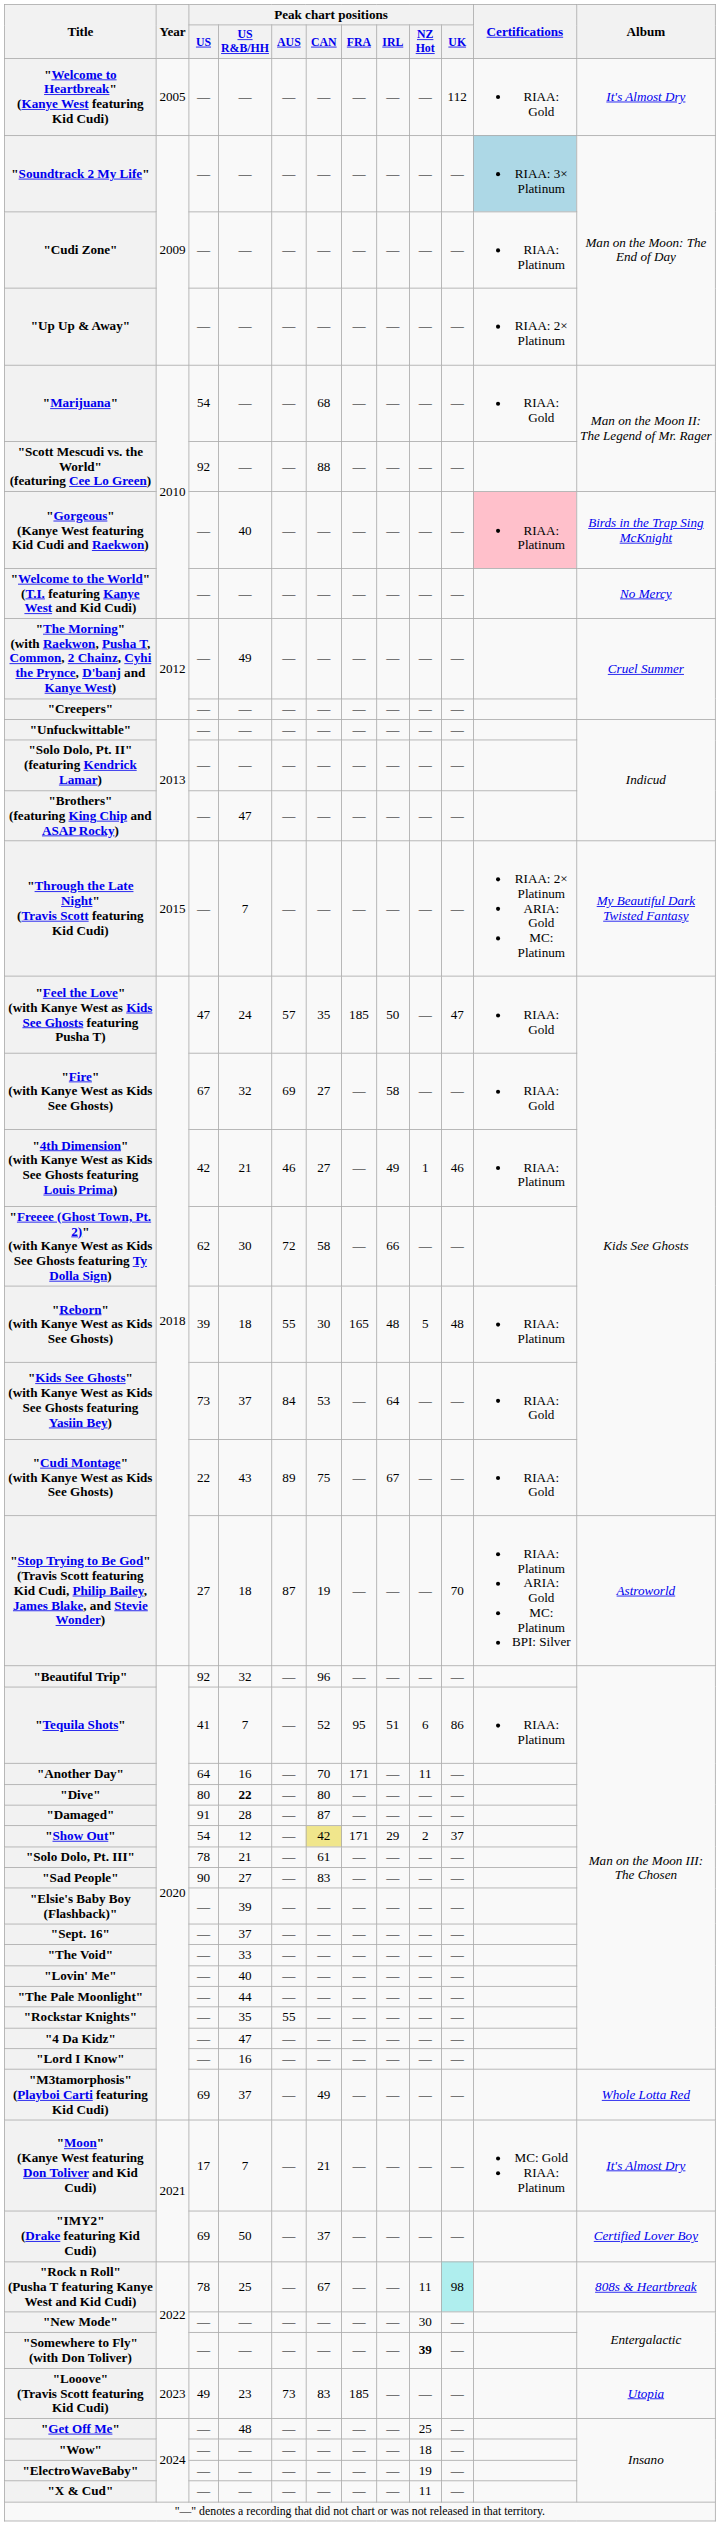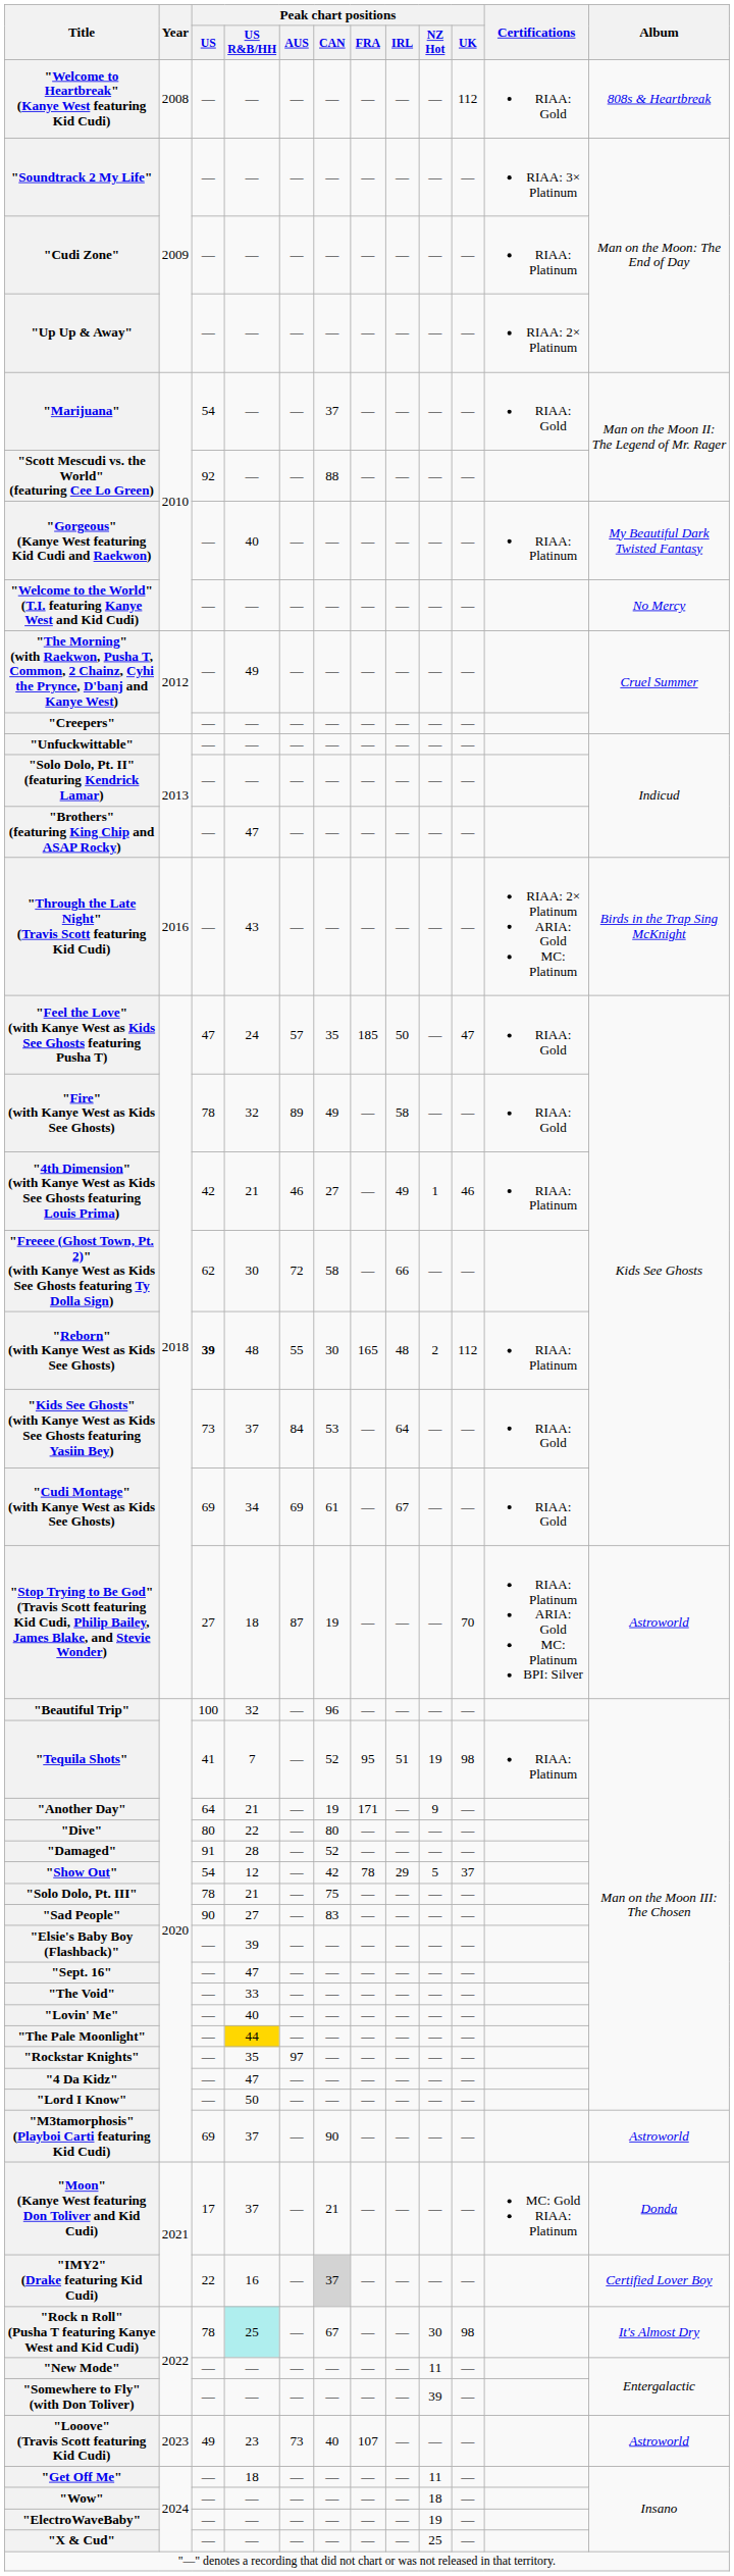 <table class="wikitable plainrowheaders" style="text-align:center;" border="1">
 <tr>
 <th scope="col" rowspan="2" style="width:14em;">Title</th>
 <th scope="col" rowspan="2" style="width:1em;">Year</th>
 <th scope="col" colspan="8">Peak chart positions</th>
 <th scope="col" rowspan="2" style="width:9em;"><a href='#'>Certifications</a></th>
 <th scope="col" rowspan="2" style="width:16em;">Album</th>
 </tr>
 <tr>
 <th scope="col" style="width:3em;font-size:90%;"><a href='#'>US</a><br></th>
 <th scope="col" style="width:3em;font-size:90%;"><a href='#'>US<br>R&B/HH</a><br></th>
 <th scope="col" style="width:3em;font-size:90%;"><a href='#'>AUS</a><br></th>
 <th scope="col" style="width:3em;font-size:90%;"><a href='#'>CAN</a><br></th>
 <th scope="col" style="width:3em;font-size:90%;"><a href='#'>FRA</a><br></th>
 <th scope="col" style="width:3em;font-size:90%;"><a href='#'>IRL</a><br></th>
 <th scope="col" style="width:3em;font-size:90%;"><a href='#'>NZ<br>Hot</a><br></th>
 <th scope="col" style="width:3em;font-size:90%;"><a href='#'>UK</a><br></th>
 </tr>
 <tr>
 <th scope="row">"<a href='#'>Welcome to Heartbreak</a>"<br><span>(<a href='#'>Kanye West</a> featuring Kid Cudi)</span></th>
-<td>2005</td>
+<td>2008</td>
 <td>—</td>
 <td>—</td>
 <td>—</td>
 <td>—</td>
 <td>—</td>
 <td>—</td>
 <td>—</td>
 <td>112</td>
 <td><br><ul><li>RIAA: Gold</li></ul></td>
-<td><em><a href='#'>It's Almost Dry</a></em></td>
+<td><em><a href='#'>808s & Heartbreak</a></em></td>
 </tr>
 <tr>
 <th scope="row">"<a href='#'>Soundtrack 2 My Life</a>"</th>
 <td rowspan="3">2009</td>
 <td>—</td>
 <td>—</td>
 <td>—</td>
 <td>—</td>
 <td>—</td>
 <td>—</td>
 <td>—</td>
 <td>—</td>
-<td style="background: lightblue;"><br><ul><li>RIAA: 3× Platinum</li></ul></td>
+<td><br><ul><li>RIAA: 3× Platinum</li></ul></td>
 <td rowspan="3"><em>Man on the Moon: The End of Day</em></td>
 </tr>
 <tr>
 <th scope="row">"Cudi Zone"</th>
 <td>—</td>
 <td>—</td>
 <td>—</td>
 <td>—</td>
 <td>—</td>
 <td>—</td>
 <td>—</td>
 <td>—</td>
 <td><br><ul><li>RIAA: Platinum</li></ul></td>
 </tr>
 <tr>
 <th scope="row">"Up Up & Away"</th>
 <td>—</td>
 <td>—</td>
 <td>—</td>
 <td>—</td>
 <td>—</td>
 <td>—</td>
 <td>—</td>
 <td>—</td>
 <td><br><ul><li>RIAA: 2× Platinum</li></ul></td>
 </tr>
 <tr>
 <th scope="row">"<a href='#'>Marijuana</a>"</th>
 <td rowspan="4">2010</td>
 <td>54</td>
 <td>—</td>
 <td>—</td>
-<td>68</td>
+<td>37</td>
 <td>—</td>
 <td>—</td>
 <td>—</td>
 <td>—</td>
 <td><br><ul><li>RIAA: Gold</li></ul></td>
 <td rowspan="2"><em>Man on the Moon II: The Legend of Mr. Rager</em></td>
 </tr>
 <tr>
 <th scope="row">"Scott Mescudi vs. the World"<br><span>(featuring <a href='#'>Cee Lo Green</a>)</span></th>
 <td>92</td>
 <td>—</td>
 <td>—</td>
 <td>88</td>
 <td>—</td>
 <td>—</td>
 <td>—</td>
 <td>—</td>
 <td></td>
 </tr>
 <tr>
 <th scope="row">"<a href='#'>Gorgeous</a>"<br><span>(Kanye West featuring Kid Cudi and <a href='#'>Raekwon</a>)</span></th>
 <td>—</td>
 <td>40</td>
 <td>—</td>
 <td>—</td>
 <td>—</td>
 <td>—</td>
 <td>—</td>
 <td>—</td>
-<td style="background: pink;"><br><ul><li>RIAA: Platinum</li></ul></td>
-<td><em><a href='#'>Birds in the Trap Sing McKnight</a></em></td>
+<td><br><ul><li>RIAA: Platinum</li></ul></td>
+<td><em><a href='#'>My Beautiful Dark Twisted Fantasy</a></em></td>
 </tr>
 <tr>
 <th scope="row">"<a href='#'>Welcome to the World</a>"<br><span>(<a href='#'>T.I.</a> featuring <a href='#'>Kanye West</a> and Kid Cudi)</span></th>
 <td>—</td>
 <td>—</td>
 <td>—</td>
 <td>—</td>
 <td>—</td>
 <td>—</td>
 <td>—</td>
 <td>—</td>
 <td></td>
 <td><em><a href='#'>No Mercy</a></em></td>
 </tr>
 <tr>
 <th scope="row">"<a href='#'>The Morning</a>"<br><span>(with <a href='#'>Raekwon</a>, <a href='#'>Pusha T</a>, <a href='#'>Common</a>, <a href='#'>2 Chainz</a>, <a href='#'>Cyhi the Prynce</a>, <a href='#'>D'banj</a> and <a href='#'>Kanye West</a>)</span></th>
 <td rowspan="2">2012</td>
 <td>—</td>
 <td>49</td>
 <td>—</td>
 <td>—</td>
 <td>—</td>
 <td>—</td>
 <td>—</td>
 <td>—</td>
 <td></td>
 <td rowspan="2"><em><a href='#'>Cruel Summer</a></em></td>
 </tr>
 <tr>
 <th scope="row">"Creepers"</th>
 <td>—</td>
 <td>—</td>
 <td>—</td>
 <td>—</td>
 <td>—</td>
 <td>—</td>
 <td>—</td>
 <td>—</td>
 <td></td>
 </tr>
 <tr>
 <th scope="row">"Unfuckwittable"</th>
 <td rowspan="3">2013</td>
 <td>—</td>
 <td>—</td>
 <td>—</td>
 <td>—</td>
 <td>—</td>
 <td>—</td>
 <td>—</td>
 <td>—</td>
 <td></td>
 <td rowspan="3"><em>Indicud</em></td>
 </tr>
 <tr>
 <th scope="row">"Solo Dolo, Pt. II"<br><span>(featuring <a href='#'>Kendrick Lamar</a>)</span></th>
 <td>—</td>
 <td>—</td>
 <td>—</td>
 <td>—</td>
 <td>—</td>
 <td>—</td>
 <td>—</td>
 <td>—</td>
 <td></td>
 </tr>
 <tr>
 <th scope="row">"Brothers"<br><span>(featuring <a href='#'>King Chip</a> and <a href='#'>ASAP Rocky</a>)</span></th>
 <td>—</td>
 <td>47</td>
 <td>—</td>
 <td>—</td>
 <td>—</td>
 <td>—</td>
 <td>—</td>
 <td>—</td>
 <td></td>
 </tr>
 <tr>
 <th scope="row">"<a href='#'>Through the Late Night</a>"<br><span>(<a href='#'>Travis Scott</a> featuring Kid Cudi)</span></th>
-<td>2015</td>
+<td>2016</td>
 <td>—</td>
-<td>7</td>
+<td>43</td>
 <td>—</td>
 <td>—</td>
 <td>—</td>
 <td>—</td>
 <td>—</td>
 <td>—</td>
 <td><br><ul><li>RIAA: 2× Platinum</li><li>ARIA: Gold</li><li>MC: Platinum</li></ul></td>
-<td><em><a href='#'>My Beautiful Dark Twisted Fantasy</a></em></td>
+<td><em><a href='#'>Birds in the Trap Sing McKnight</a></em></td>
 </tr>
 <tr>
 <th scope="row">"<a href='#'>Feel the Love</a>"<br><span>(with Kanye West as <a href='#'>Kids See Ghosts</a> featuring Pusha T)</span></th>
 <td rowspan="8">2018</td>
 <td>47</td>
 <td>24</td>
 <td>57</td>
 <td>35</td>
 <td>185</td>
 <td>50</td>
 <td>—</td>
 <td>47</td>
 <td><br><ul><li>RIAA: Gold</li></ul></td>
 <td rowspan="7"><em>Kids See Ghosts</em></td>
 </tr>
 <tr>
 <th scope="row">"<a href='#'>Fire</a>"<br><span>(with Kanye West as Kids See Ghosts)</span></th>
-<td>67</td>
+<td>78</td>
 <td>32</td>
-<td>69</td>
-<td>27</td>
+<td>89</td>
+<td>49</td>
 <td>—</td>
 <td>58</td>
 <td>—</td>
 <td>—</td>
 <td><br><ul><li>RIAA: Gold</li></ul></td>
 </tr>
 <tr>
 <th scope="row">"<a href='#'>4th Dimension</a>"<br><span>(with Kanye West as Kids See Ghosts featuring <a href='#'>Louis Prima</a>)</span></th>
 <td>42</td>
 <td>21</td>
 <td>46</td>
 <td>27</td>
 <td>—</td>
 <td>49</td>
 <td>1</td>
 <td>46</td>
 <td><br><ul><li>RIAA: Platinum</li></ul></td>
 </tr>
 <tr>
 <th scope="row">"<a href='#'>Freeee (Ghost Town, Pt. 2)</a>"<br><span>(with Kanye West as Kids See Ghosts featuring <a href='#'>Ty Dolla Sign</a>)</span></th>
 <td>62</td>
 <td>30</td>
 <td>72</td>
 <td>58</td>
 <td>—</td>
 <td>66</td>
 <td>—</td>
 <td>—</td>
 <td></td>
 </tr>
 <tr>
 <th scope="row">"<a href='#'>Reborn</a>"<br><span>(with Kanye West as Kids See Ghosts)</span></th>
-<td>39</td>
-<td>18</td>
+<td><strong>39</strong></td>
+<td>48</td>
 <td>55</td>
 <td>30</td>
 <td>165</td>
 <td>48</td>
-<td>5</td>
-<td>48</td>
+<td>2</td>
+<td>112</td>
 <td><br><ul><li>RIAA: Platinum</li></ul></td>
 </tr>
 <tr>
 <th scope="row">"<a href='#'>Kids See Ghosts</a>"<br><span>(with Kanye West as Kids See Ghosts featuring <a href='#'>Yasiin Bey</a>)</span></th>
 <td>73</td>
 <td>37</td>
 <td>84</td>
 <td>53</td>
 <td>—</td>
 <td>64</td>
 <td>—</td>
 <td>—</td>
 <td><br><ul><li>RIAA: Gold</li></ul></td>
 </tr>
 <tr>
 <th scope="row">"<a href='#'>Cudi Montage</a>"<br><span>(with Kanye West as Kids See Ghosts)</span></th>
-<td>22</td>
-<td>43</td>
-<td>89</td>
-<td>75</td>
+<td>69</td>
+<td>34</td>
+<td>69</td>
+<td>61</td>
 <td>—</td>
 <td>67</td>
 <td>—</td>
 <td>—</td>
 <td><br><ul><li>RIAA: Gold</li></ul></td>
 </tr>
 <tr>
 <th scope="row">"<a href='#'>Stop Trying to Be God</a>"<br><span>(Travis Scott featuring Kid Cudi, <a href='#'>Philip Bailey</a>, <a href='#'>James Blake</a>, and <a href='#'>Stevie Wonder</a>)</span></th>
 <td>27</td>
 <td>18</td>
 <td>87</td>
 <td>19</td>
 <td>—</td>
 <td>—</td>
 <td>—</td>
 <td>70</td>
 <td><br><ul><li>RIAA: Platinum</li><li>ARIA: Gold</li><li>MC: Platinum</li><li>BPI: Silver</li></ul></td>
 <td><em><a href='#'>Astroworld</a></em></td>
 </tr>
 <tr>
 <th scope="row">"Beautiful Trip"</th>
 <td rowspan="17">2020</td>
-<td>92</td>
+<td>100</td>
 <td>32</td>
 <td>—</td>
 <td>96</td>
 <td>—</td>
 <td>—</td>
 <td>—</td>
 <td>—</td>
 <td></td>
 <td rowspan="16"><em>Man on the Moon III: The Chosen</em></td>
 </tr>
 <tr>
 <th scope="row">"<a href='#'>Tequila Shots</a>"</th>
 <td>41</td>
 <td>7</td>
 <td>—</td>
 <td>52</td>
 <td>95</td>
 <td>51</td>
-<td>6</td>
-<td>86</td>
+<td>19</td>
+<td>98</td>
 <td><br><ul><li>RIAA: Platinum</li></ul></td>
 </tr>
 <tr>
 <th scope="row">"Another Day"</th>
 <td>64</td>
-<td>16</td>
+<td>21</td>
 <td>—</td>
-<td>70</td>
+<td>19</td>
 <td>171</td>
 <td>—</td>
-<td>11</td>
+<td>9</td>
 <td>—</td>
 <td></td>
 </tr>
 <tr>
 <th scope="row">"Dive"</th>
 <td>80</td>
-<td><strong>22</strong></td>
+<td>22</td>
 <td>—</td>
 <td>80</td>
 <td>—</td>
 <td>—</td>
 <td>—</td>
 <td>—</td>
 <td></td>
 </tr>
 <tr>
 <th scope="row">"Damaged"</th>
 <td>91</td>
 <td>28</td>
 <td>—</td>
-<td>87</td>
+<td>52</td>
 <td>—</td>
 <td>—</td>
 <td>—</td>
 <td>—</td>
 <td></td>
 </tr>
 <tr>
 <th scope="row">"<a href='#'>Show Out</a>"<br></th>
 <td>54</td>
 <td>12</td>
 <td>—</td>
-<td style="background: khaki;">42</td>
-<td>171</td>
+<td>42</td>
+<td>78</td>
 <td>29</td>
-<td>2</td>
+<td>5</td>
 <td>37</td>
 <td></td>
 </tr>
 <tr>
 <th scope="row">"Solo Dolo, Pt. III"</th>
 <td>78</td>
 <td>21</td>
 <td>—</td>
-<td>61</td>
+<td>75</td>
 <td>—</td>
 <td>—</td>
 <td>—</td>
 <td>—</td>
 <td></td>
 </tr>
 <tr>
 <th scope="row">"Sad People"</th>
 <td>90</td>
 <td>27</td>
 <td>—</td>
 <td>83</td>
 <td>—</td>
 <td>—</td>
 <td>—</td>
 <td>—</td>
 <td></td>
 </tr>
 <tr>
 <th scope="row">"Elsie's Baby Boy (Flashback)"</th>
 <td>—</td>
 <td>39</td>
 <td>—</td>
 <td>—</td>
 <td>—</td>
 <td>—</td>
 <td>—</td>
 <td>—</td>
 <td></td>
 </tr>
 <tr>
 <th scope="row">"Sept. 16"</th>
 <td>—</td>
-<td>37</td>
+<td>47</td>
 <td>—</td>
 <td>—</td>
 <td>—</td>
 <td>—</td>
 <td>—</td>
 <td>—</td>
 <td></td>
 </tr>
 <tr>
 <th scope="row">"The Void"</th>
 <td>—</td>
 <td>33</td>
 <td>—</td>
 <td>—</td>
 <td>—</td>
 <td>—</td>
 <td>—</td>
 <td>—</td>
 <td></td>
 </tr>
 <tr>
 <th scope="row">"Lovin' Me"<br></th>
 <td>—</td>
 <td>40</td>
 <td>—</td>
 <td>—</td>
 <td>—</td>
 <td>—</td>
 <td>—</td>
 <td>—</td>
 <td></td>
 </tr>
 <tr>
 <th scope="row">"The Pale Moonlight"</th>
 <td>—</td>
-<td>44</td>
+<td style="background: gold;">44</td>
 <td>—</td>
 <td>—</td>
 <td>—</td>
 <td>—</td>
 <td>—</td>
 <td>—</td>
 <td></td>
 </tr>
 <tr>
 <th scope="row">"Rockstar Knights"<br></th>
 <td>—</td>
 <td>35</td>
-<td>55</td>
+<td>97</td>
 <td>—</td>
 <td>—</td>
 <td>—</td>
 <td>—</td>
 <td>—</td>
 <td></td>
 </tr>
 <tr>
 <th scope="row">"4 Da Kidz"</th>
 <td>—</td>
 <td>47</td>
 <td>—</td>
 <td>—</td>
 <td>—</td>
 <td>—</td>
 <td>—</td>
 <td>—</td>
 <td></td>
 </tr>
 <tr>
 <th scope="row">"Lord I Know"</th>
 <td>—</td>
-<td>16</td>
+<td>50</td>
 <td>—</td>
 <td>—</td>
 <td>—</td>
 <td>—</td>
 <td>—</td>
 <td>—</td>
 <td></td>
 </tr>
 <tr>
 <th scope="row">"M3tamorphosis"<br><span>(<a href='#'>Playboi Carti</a> featuring Kid Cudi)</span></th>
 <td>69</td>
 <td>37</td>
 <td>—</td>
-<td>49</td>
+<td>90</td>
 <td>—</td>
 <td>—</td>
 <td>—</td>
 <td>—</td>
 <td></td>
-<td><em><a href='#'>Whole Lotta Red</a></em></td>
+<td><em><a href='#'>Astroworld</a></em></td>
 </tr>
 <tr>
 <th scope="row">"<a href='#'>Moon</a>"<br><span>(Kanye West featuring <a href='#'>Don Toliver</a> and Kid Cudi)</span></th>
 <td rowspan="2">2021</td>
 <td>17</td>
-<td>7</td>
+<td>37</td>
 <td>—</td>
 <td>21</td>
 <td>—</td>
 <td>—</td>
 <td>—</td>
 <td>—</td>
 <td><br><ul><li>MC: Gold</li><li>RIAA: Platinum</li></ul></td>
-<td><em><a href='#'>It's Almost Dry</a></em></td>
+<td><em><a href='#'>Donda</a></em></td>
 </tr>
 <tr>
 <th scope="row">"IMY2"<br><span>(<a href='#'>Drake</a> featuring Kid Cudi)</span></th>
-<td>69</td>
-<td>50</td>
+<td>22</td>
+<td>16</td>
 <td>—</td>
-<td>37</td>
+<td style="background: lightgrey;">37</td>
 <td>—</td>
 <td>—</td>
 <td>—</td>
 <td>—</td>
 <td></td>
 <td><em><a href='#'>Certified Lover Boy</a></em></td>
 </tr>
 <tr>
 <th scope="row">"Rock n Roll"<br><span>(Pusha T featuring Kanye West and Kid Cudi)</span></th>
 <td rowspan="3">2022</td>
 <td>78</td>
-<td>25</td>
+<td style="background: paleturquoise;">25</td>
 <td>—</td>
 <td>67</td>
 <td>—</td>
 <td>—</td>
-<td>11</td>
-<td style="background: paleturquoise;">98</td>
+<td>30</td>
+<td>98</td>
 <td></td>
-<td><em><a href='#'>808s & Heartbreak</a></em></td>
+<td><em><a href='#'>It's Almost Dry</a></em></td>
 </tr>
 <tr>
 <th scope="row">"New Mode"</th>
 <td>—</td>
 <td>—</td>
 <td>—</td>
 <td>—</td>
 <td>—</td>
 <td>—</td>
-<td>30</td>
+<td>11</td>
 <td>—</td>
 <td></td>
 <td rowspan="2"><em>Entergalactic</em></td>
 </tr>
 <tr>
 <th scope="row">"Somewhere to Fly"<br><span>(with Don Toliver)</span></th>
 <td>—</td>
 <td>—</td>
 <td>—</td>
 <td>—</td>
 <td>—</td>
 <td>—</td>
-<td><strong>39</strong></td>
+<td>39</td>
 <td>—</td>
 <td></td>
 </tr>
 <tr>
 <th scope="row">"Looove"<br><span>(Travis Scott featuring Kid Cudi)</span></th>
 <td>2023</td>
 <td>49</td>
 <td>23</td>
 <td>73</td>
-<td>83</td>
-<td>185</td>
+<td>40</td>
+<td>107</td>
 <td>—</td>
 <td>—</td>
 <td>—</td>
 <td></td>
-<td><em><a href='#'>Utopia</a></em></td>
+<td><em><a href='#'>Astroworld</a></em></td>
 </tr>
 <tr>
 <th scope="row">"<a href='#'>Get Off Me</a>"<br></th>
 <td rowspan="4">2024</td>
 <td>—</td>
-<td>48</td>
+<td>18</td>
 <td>—</td>
 <td>—</td>
 <td>—</td>
 <td>—</td>
-<td>25</td>
+<td>11</td>
 <td>—</td>
 <td></td>
 <td rowspan="4"><em>Insano</em></td>
 </tr>
 <tr>
 <th scope="row">"Wow"<br></th>
 <td>—</td>
 <td>—</td>
 <td>—</td>
 <td>—</td>
 <td>—</td>
 <td>—</td>
 <td>18</td>
 <td>—</td>
 <td></td>
 </tr>
 <tr>
 <th scope="row">"ElectroWaveBaby"</th>
 <td>—</td>
 <td>—</td>
 <td>—</td>
 <td>—</td>
 <td>—</td>
 <td>—</td>
 <td>19</td>
 <td>—</td>
 <td></td>
 </tr>
 <tr>
 <th scope="row">"X & Cud"<br></th>
 <td>—</td>
 <td>—</td>
 <td>—</td>
 <td>—</td>
 <td>—</td>
 <td>—</td>
-<td>11</td>
+<td>25</td>
 <td>—</td>
 <td></td>
 </tr>
 <tr>
 <td colspan="15" style="font-size:90%">"—" denotes a recording that did not chart or was not released in that territory.</td>
 </tr>
 </table>
